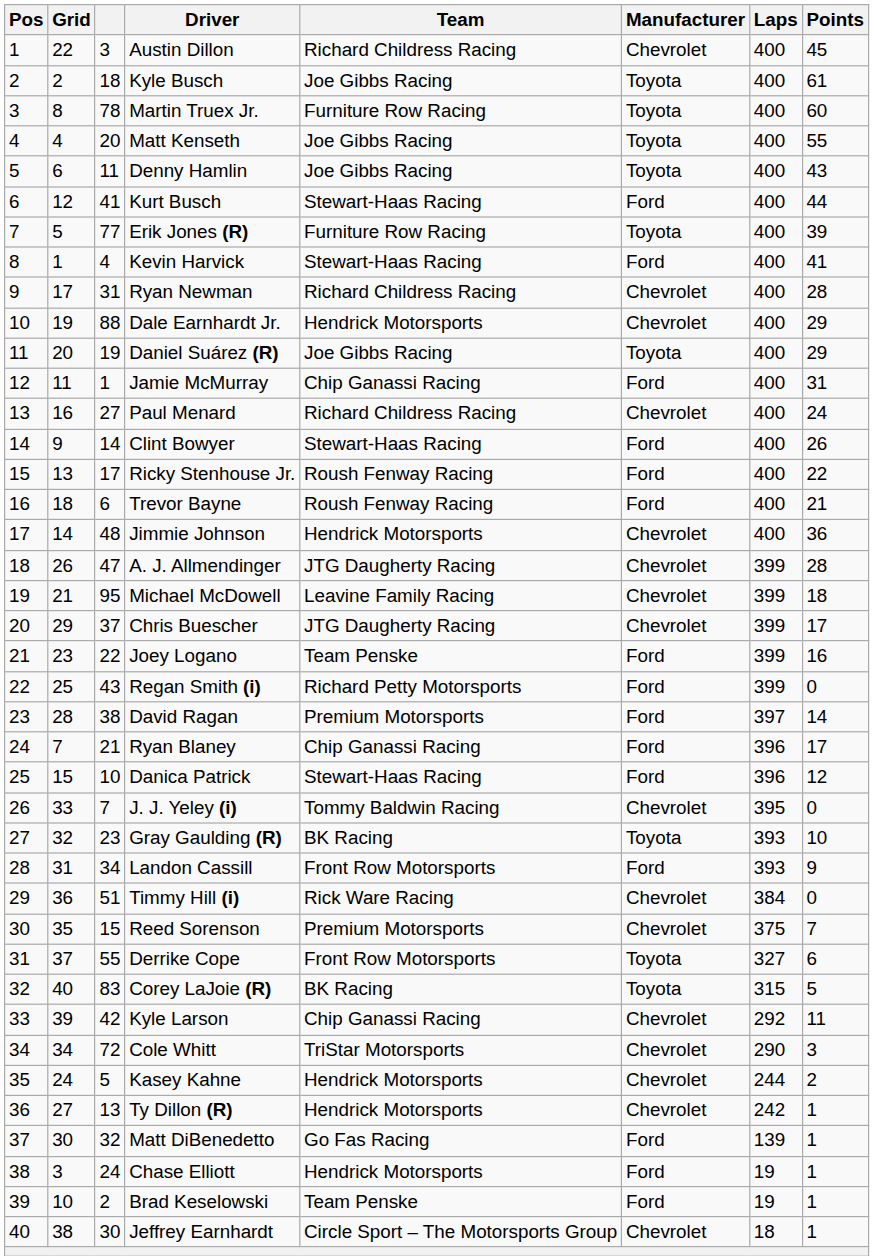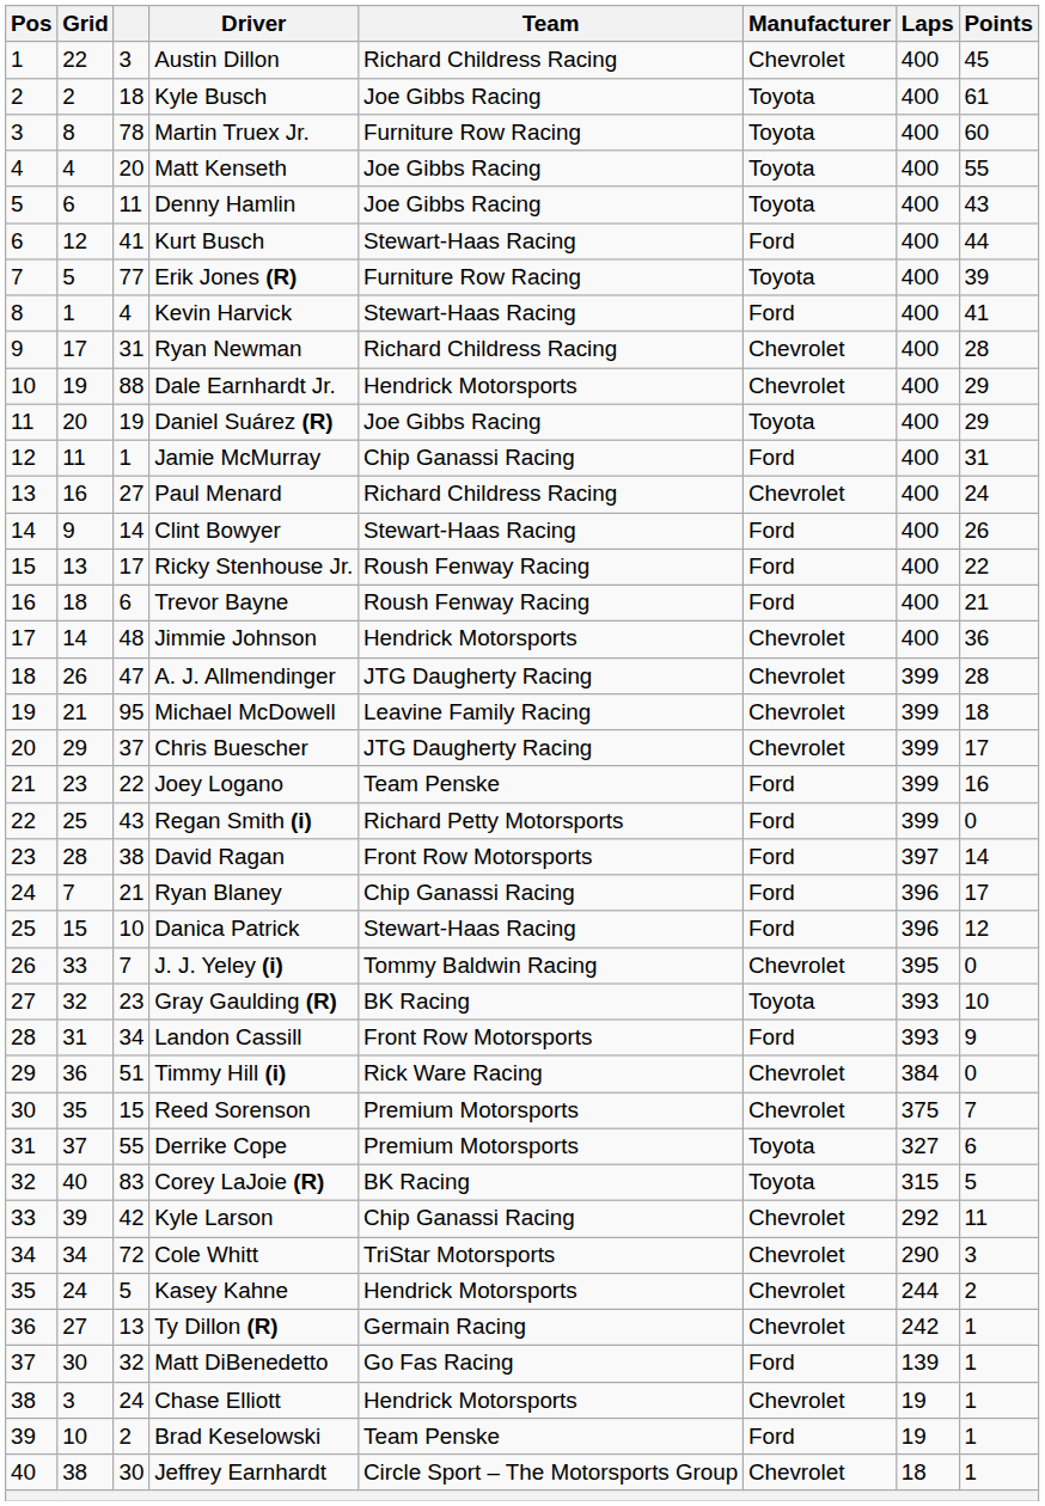 <table class="wikitable" style="font-size:98%">
 <tr>
 <th>Pos</th>
 <th>Grid</th>
 <th></th>
 <th>Driver</th>
 <th>Team</th>
 <th>Manufacturer</th>
 <th>Laps</th>
 <th>Points</th>
 </tr>
 <tr>
 <td>1</td>
 <td>22</td>
 <td>3</td>
 <td>Austin Dillon</td>
 <td>Richard Childress Racing</td>
 <td>Chevrolet</td>
 <td>400</td>
 <td>45</td>
 </tr>
 <tr>
 <td>2</td>
 <td>2</td>
 <td>18</td>
 <td>Kyle Busch</td>
 <td>Joe Gibbs Racing</td>
 <td>Toyota</td>
 <td>400</td>
 <td>61</td>
 </tr>
 <tr>
 <td>3</td>
 <td>8</td>
 <td>78</td>
 <td>Martin Truex Jr.</td>
 <td>Furniture Row Racing</td>
 <td>Toyota</td>
 <td>400</td>
 <td>60</td>
 </tr>
 <tr>
 <td>4</td>
 <td>4</td>
 <td>20</td>
 <td>Matt Kenseth</td>
 <td>Joe Gibbs Racing</td>
 <td>Toyota</td>
 <td>400</td>
 <td>55</td>
 </tr>
 <tr>
 <td>5</td>
 <td>6</td>
 <td>11</td>
 <td>Denny Hamlin</td>
 <td>Joe Gibbs Racing</td>
 <td>Toyota</td>
 <td>400</td>
 <td>43</td>
 </tr>
 <tr>
 <td>6</td>
 <td>12</td>
 <td>41</td>
 <td>Kurt Busch</td>
 <td>Stewart-Haas Racing</td>
 <td>Ford</td>
 <td>400</td>
 <td>44</td>
 </tr>
 <tr>
 <td>7</td>
 <td>5</td>
 <td>77</td>
 <td>Erik Jones <strong>(R)</strong></td>
 <td>Furniture Row Racing</td>
 <td>Toyota</td>
 <td>400</td>
 <td>39</td>
 </tr>
 <tr>
 <td>8</td>
 <td>1</td>
 <td>4</td>
 <td>Kevin Harvick</td>
 <td>Stewart-Haas Racing</td>
 <td>Ford</td>
 <td>400</td>
 <td>41</td>
 </tr>
 <tr>
 <td>9</td>
 <td>17</td>
 <td>31</td>
 <td>Ryan Newman</td>
 <td>Richard Childress Racing</td>
 <td>Chevrolet</td>
 <td>400</td>
 <td>28</td>
 </tr>
 <tr>
 <td>10</td>
 <td>19</td>
 <td>88</td>
 <td>Dale Earnhardt Jr.</td>
 <td>Hendrick Motorsports</td>
 <td>Chevrolet</td>
 <td>400</td>
 <td>29</td>
 </tr>
 <tr>
 <td>11</td>
 <td>20</td>
 <td>19</td>
 <td>Daniel Suárez <strong>(R)</strong></td>
 <td>Joe Gibbs Racing</td>
 <td>Toyota</td>
 <td>400</td>
 <td>29</td>
 </tr>
 <tr>
 <td>12</td>
 <td>11</td>
 <td>1</td>
 <td>Jamie McMurray</td>
 <td>Chip Ganassi Racing</td>
 <td>Ford</td>
 <td>400</td>
 <td>31</td>
 </tr>
 <tr>
 <td>13</td>
 <td>16</td>
 <td>27</td>
 <td>Paul Menard</td>
 <td>Richard Childress Racing</td>
 <td>Chevrolet</td>
 <td>400</td>
 <td>24</td>
 </tr>
 <tr>
 <td>14</td>
 <td>9</td>
 <td>14</td>
 <td>Clint Bowyer</td>
 <td>Stewart-Haas Racing</td>
 <td>Ford</td>
 <td>400</td>
 <td>26</td>
 </tr>
 <tr>
 <td>15</td>
 <td>13</td>
 <td>17</td>
 <td>Ricky Stenhouse Jr.</td>
 <td>Roush Fenway Racing</td>
 <td>Ford</td>
 <td>400</td>
 <td>22</td>
 </tr>
 <tr>
 <td>16</td>
 <td>18</td>
 <td>6</td>
 <td>Trevor Bayne</td>
 <td>Roush Fenway Racing</td>
 <td>Ford</td>
 <td>400</td>
 <td>21</td>
 </tr>
 <tr>
 <td>17</td>
 <td>14</td>
 <td>48</td>
 <td>Jimmie Johnson</td>
 <td>Hendrick Motorsports</td>
 <td>Chevrolet</td>
 <td>400</td>
 <td>36</td>
 </tr>
 <tr>
 <td>18</td>
 <td>26</td>
 <td>47</td>
 <td>A. J. Allmendinger</td>
 <td>JTG Daugherty Racing</td>
 <td>Chevrolet</td>
 <td>399</td>
 <td>28</td>
 </tr>
 <tr>
 <td>19</td>
 <td>21</td>
 <td>95</td>
 <td>Michael McDowell</td>
 <td>Leavine Family Racing</td>
 <td>Chevrolet</td>
 <td>399</td>
 <td>18</td>
 </tr>
 <tr>
 <td>20</td>
 <td>29</td>
 <td>37</td>
 <td>Chris Buescher</td>
 <td>JTG Daugherty Racing</td>
 <td>Chevrolet</td>
 <td>399</td>
 <td>17</td>
 </tr>
 <tr>
 <td>21</td>
 <td>23</td>
 <td>22</td>
 <td>Joey Logano</td>
 <td>Team Penske</td>
 <td>Ford</td>
 <td>399</td>
 <td>16</td>
 </tr>
 <tr>
 <td>22</td>
 <td>25</td>
 <td>43</td>
 <td>Regan Smith <strong>(i)</strong></td>
 <td>Richard Petty Motorsports</td>
 <td>Ford</td>
 <td>399</td>
 <td>0</td>
 </tr>
 <tr>
 <td>23</td>
 <td>28</td>
 <td>38</td>
 <td>David Ragan</td>
-<td>Premium Motorsports</td>
+<td>Front Row Motorsports</td>
 <td>Ford</td>
 <td>397</td>
 <td>14</td>
 </tr>
 <tr>
 <td>24</td>
 <td>7</td>
 <td>21</td>
 <td>Ryan Blaney</td>
 <td>Chip Ganassi Racing</td>
 <td>Ford</td>
 <td>396</td>
 <td>17</td>
 </tr>
 <tr>
 <td>25</td>
 <td>15</td>
 <td>10</td>
 <td>Danica Patrick</td>
 <td>Stewart-Haas Racing</td>
 <td>Ford</td>
 <td>396</td>
 <td>12</td>
 </tr>
 <tr>
 <td>26</td>
 <td>33</td>
 <td>7</td>
 <td>J. J. Yeley <strong>(i)</strong></td>
 <td>Tommy Baldwin Racing</td>
 <td>Chevrolet</td>
 <td>395</td>
 <td>0</td>
 </tr>
 <tr>
 <td>27</td>
 <td>32</td>
 <td>23</td>
 <td>Gray Gaulding <strong>(R)</strong></td>
 <td>BK Racing</td>
 <td>Toyota</td>
 <td>393</td>
 <td>10</td>
 </tr>
 <tr>
 <td>28</td>
 <td>31</td>
 <td>34</td>
 <td>Landon Cassill</td>
 <td>Front Row Motorsports</td>
 <td>Ford</td>
 <td>393</td>
 <td>9</td>
 </tr>
 <tr>
 <td>29</td>
 <td>36</td>
 <td>51</td>
 <td>Timmy Hill <strong>(i)</strong></td>
 <td>Rick Ware Racing</td>
 <td>Chevrolet</td>
 <td>384</td>
 <td>0</td>
 </tr>
 <tr>
 <td>30</td>
 <td>35</td>
 <td>15</td>
 <td>Reed Sorenson</td>
 <td>Premium Motorsports</td>
 <td>Chevrolet</td>
 <td>375</td>
 <td>7</td>
 </tr>
 <tr>
 <td>31</td>
 <td>37</td>
 <td>55</td>
 <td>Derrike Cope</td>
-<td>Front Row Motorsports</td>
+<td>Premium Motorsports</td>
 <td>Toyota</td>
 <td>327</td>
 <td>6</td>
 </tr>
 <tr>
 <td>32</td>
 <td>40</td>
 <td>83</td>
 <td>Corey LaJoie <strong>(R)</strong></td>
 <td>BK Racing</td>
 <td>Toyota</td>
 <td>315</td>
 <td>5</td>
 </tr>
 <tr>
 <td>33</td>
 <td>39</td>
 <td>42</td>
 <td>Kyle Larson</td>
 <td>Chip Ganassi Racing</td>
 <td>Chevrolet</td>
 <td>292</td>
 <td>11</td>
 </tr>
 <tr>
 <td>34</td>
 <td>34</td>
 <td>72</td>
 <td>Cole Whitt</td>
 <td>TriStar Motorsports</td>
 <td>Chevrolet</td>
 <td>290</td>
 <td>3</td>
 </tr>
 <tr>
 <td>35</td>
 <td>24</td>
 <td>5</td>
 <td>Kasey Kahne</td>
 <td>Hendrick Motorsports</td>
 <td>Chevrolet</td>
 <td>244</td>
 <td>2</td>
 </tr>
 <tr>
 <td>36</td>
 <td>27</td>
 <td>13</td>
 <td>Ty Dillon <strong>(R)</strong></td>
-<td>Hendrick Motorsports</td>
+<td>Germain Racing</td>
 <td>Chevrolet</td>
 <td>242</td>
 <td>1</td>
 </tr>
 <tr>
 <td>37</td>
 <td>30</td>
 <td>32</td>
 <td>Matt DiBenedetto</td>
 <td>Go Fas Racing</td>
 <td>Ford</td>
 <td>139</td>
 <td>1</td>
 </tr>
 <tr>
 <td>38</td>
 <td>3</td>
 <td>24</td>
 <td>Chase Elliott</td>
 <td>Hendrick Motorsports</td>
-<td>Ford</td>
+<td>Chevrolet</td>
 <td>19</td>
 <td>1</td>
 </tr>
 <tr>
 <td>39</td>
 <td>10</td>
 <td>2</td>
 <td>Brad Keselowski</td>
 <td>Team Penske</td>
 <td>Ford</td>
 <td>19</td>
 <td>1</td>
 </tr>
 <tr>
 <td>40</td>
 <td>38</td>
 <td>30</td>
 <td>Jeffrey Earnhardt</td>
 <td>Circle Sport – The Motorsports Group</td>
 <td>Chevrolet</td>
 <td>18</td>
 <td>1</td>
 </tr>
 <tr>
 <th colspan="8"></th>
 </tr>
 </table>
